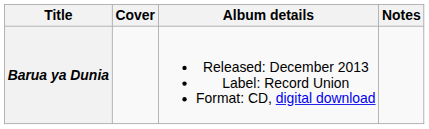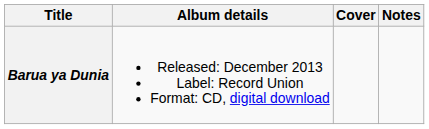 <table class="wikitable" style="text-align:center;">
 <tr>
 <th scope="col">Title</th>
+<th scope="col">Album details</th>
 <th scope="col">Cover</th>
-<th scope="col">Album details</th>
 <th scope="col">Notes</th>
 </tr>
 <tr>
 <th scope="row"><em>Barua ya Dunia</em></th>
+<td><br><ul><li>Released: December 2013</li><li>Label: Record Union</li><li>Format: CD, <a href='#'>digital download</a></li></ul></td>
 <td></td>
-<td><br><ul><li>Released: December 2013</li><li>Label: Record Union</li><li>Format: CD, <a href='#'>digital download</a></li></ul></td>
 <td><br></td>
 </tr>
 </table>
